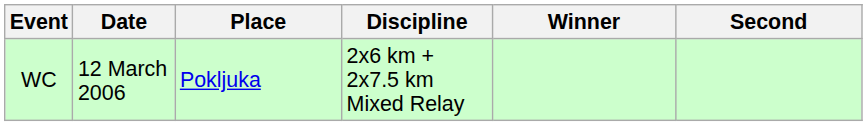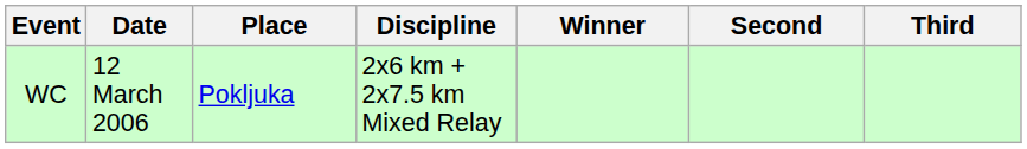 <table class="wikitable" style="font-size:95%;">
 <tr>
 <th width="30">Event</th>
 <th width="90">Date</th>
 <th width="169">Place</th>
 <th width="130">Discipline</th>
 <th width="200">Winner</th>
 <th width="200">Second</th>
+<th width="200">Third</th>
 </tr>
 <tr style="background:#CCFFCC">
 <td align=center>WC</td>
 <td>12 March 2006</td>
 <td> <a href='#'>Pokljuka</a></td>
 <td>2x6 km + 2x7.5 km <br> Mixed Relay</td>
 <td></td>
 <td></td>
+<td></td>
 </tr>
 </table>
